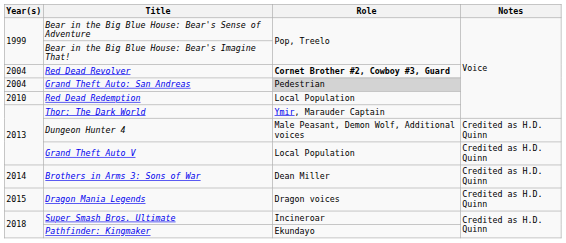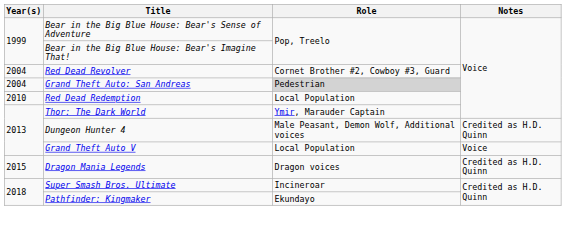 <table class="wikitable">
 <tr>
 <th>Year(s)</th>
 <th>Title</th>
 <th>Role</th>
 <th>Notes</th>
 </tr>
 <tr>
 <td rowspan="2">1999</td>
 <td><em>Bear in the Big Blue House: Bear's Sense of Adventure</em></td>
 <td rowspan="2">Pop, Treelo</td>
 <td rowspan="6">Voice</td>
 </tr>
 <tr>
 <td><em>Bear in the Big Blue House: Bear's Imagine That!</em></td>
 </tr>
 <tr>
 <td>2004</td>
 <td><em><a href='#'>Red Dead Revolver</a></em></td>
-<td><strong>Cornet Brother #2, Cowboy #3, Guard</strong></td>
+<td>Cornet Brother #2, Cowboy #3, Guard</td>
 </tr>
 <tr>
 <td>2004</td>
 <td><em><a href='#'>Grand Theft Auto: San Andreas</a></em></td>
 <td style="background: lightgrey;">Pedestrian</td>
 </tr>
 <tr>
 <td>2010</td>
 <td><em><a href='#'>Red Dead Redemption</a></em></td>
 <td>Local Population</td>
 </tr>
 <tr>
 <td rowspan="3">2013</td>
 <td><em><a href='#'>Thor: The Dark World</a></em></td>
 <td><a href='#'>Ymir</a>, Marauder Captain</td>
 </tr>
 <tr>
 <td><em>Dungeon Hunter 4</em></td>
 <td>Male Peasant, Demon Wolf, Additional voices</td>
 <td>Credited as H.D. Quinn</td>
 </tr>
 <tr>
 <td><em><a href='#'>Grand Theft Auto V</a></em></td>
 <td>Local Population</td>
-<td>Credited as H.D. Quinn</td>
-</tr>
-<tr>
-<td>2014</td>
-<td><em><a href='#'>Brothers in Arms 3: Sons of War</a></em></td>
-<td>Dean Miller</td>
-<td>Credited as H.D. Quinn</td>
+<td>Voice</td>
 </tr>
 <tr>
 <td>2015</td>
 <td><em><a href='#'>Dragon Mania Legends</a></em></td>
 <td>Dragon voices</td>
 <td>Credited as H.D. Quinn</td>
 </tr>
 <tr>
 <td rowspan="2">2018</td>
 <td><em><a href='#'>Super Smash Bros. Ultimate</a></em></td>
 <td>Incineroar</td>
 <td rowspan="2">Credited as H.D. Quinn</td>
 </tr>
 <tr>
 <td><em><a href='#'>Pathfinder: Kingmaker</a></em></td>
 <td>Ekundayo</td>
 </tr>
 </table>
